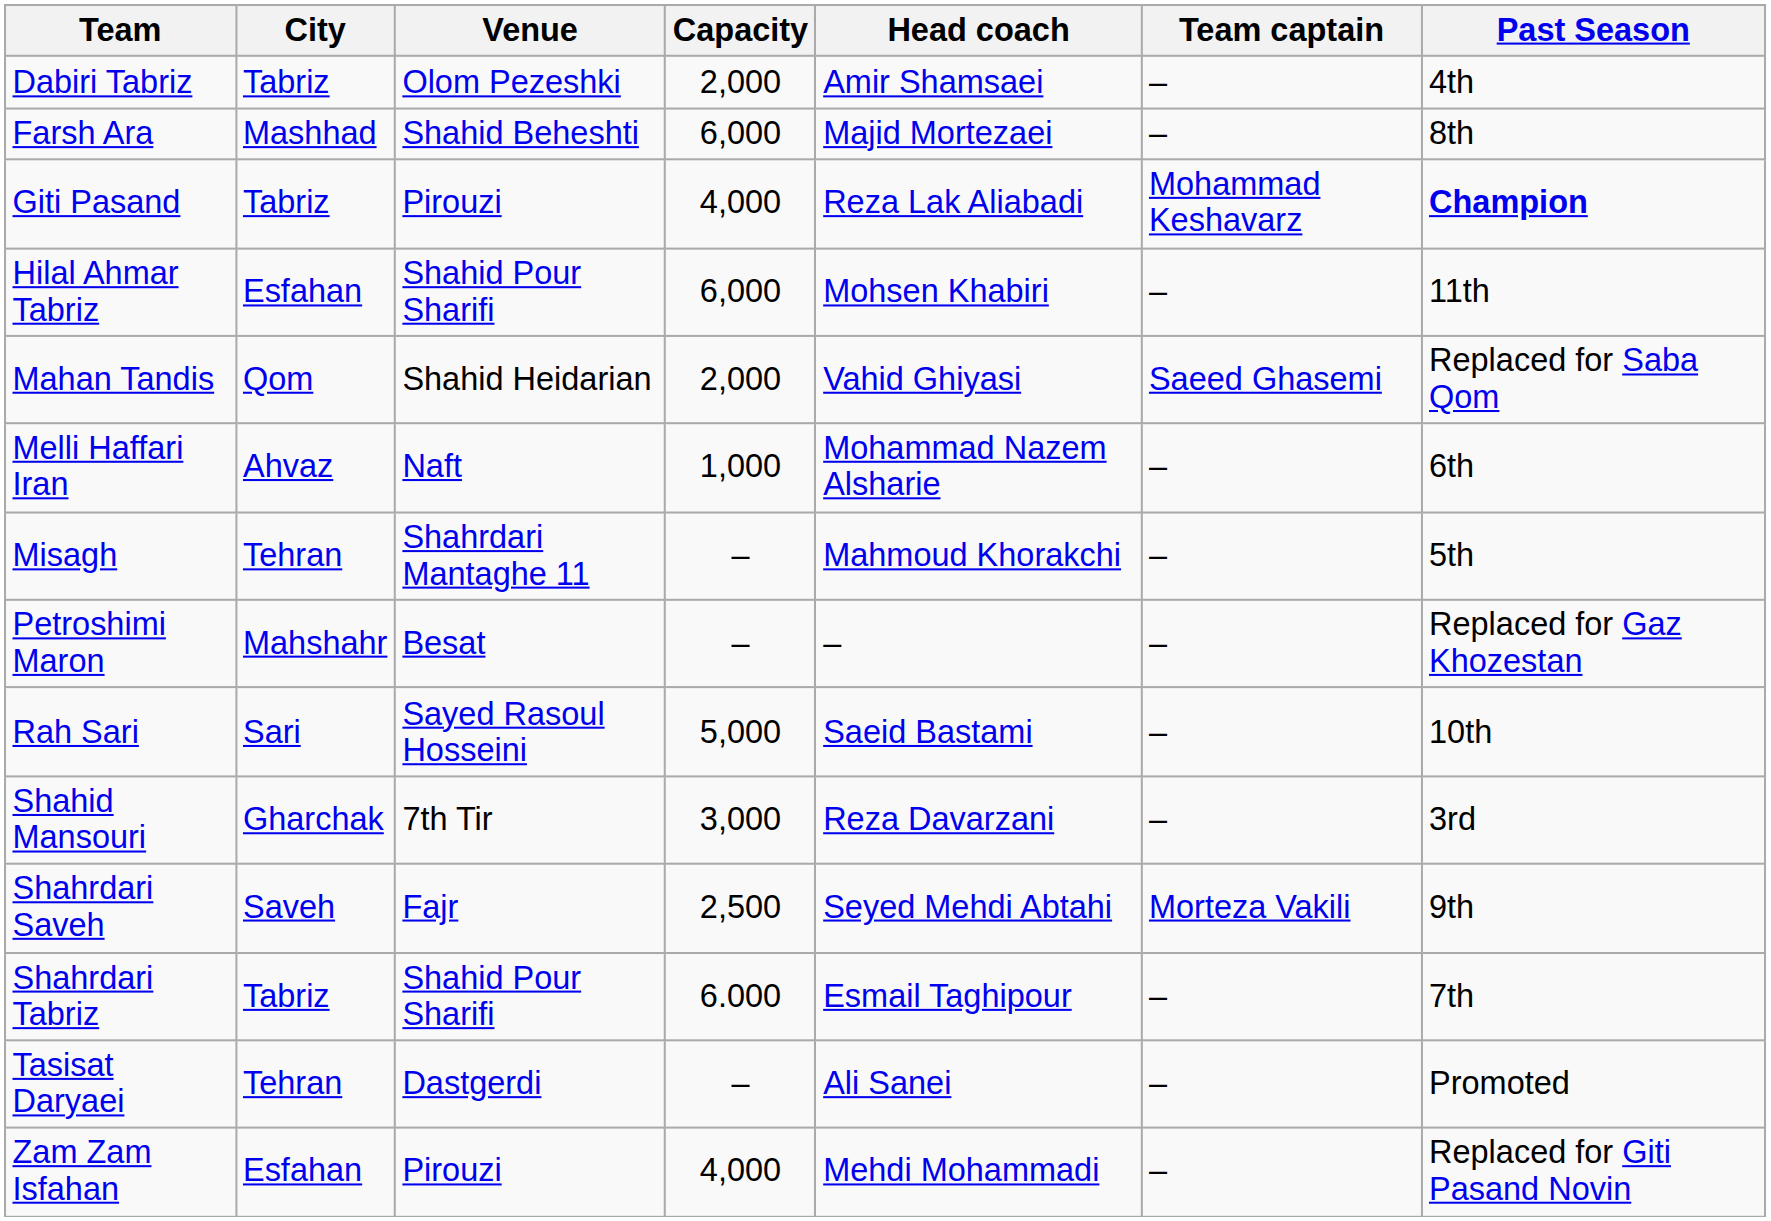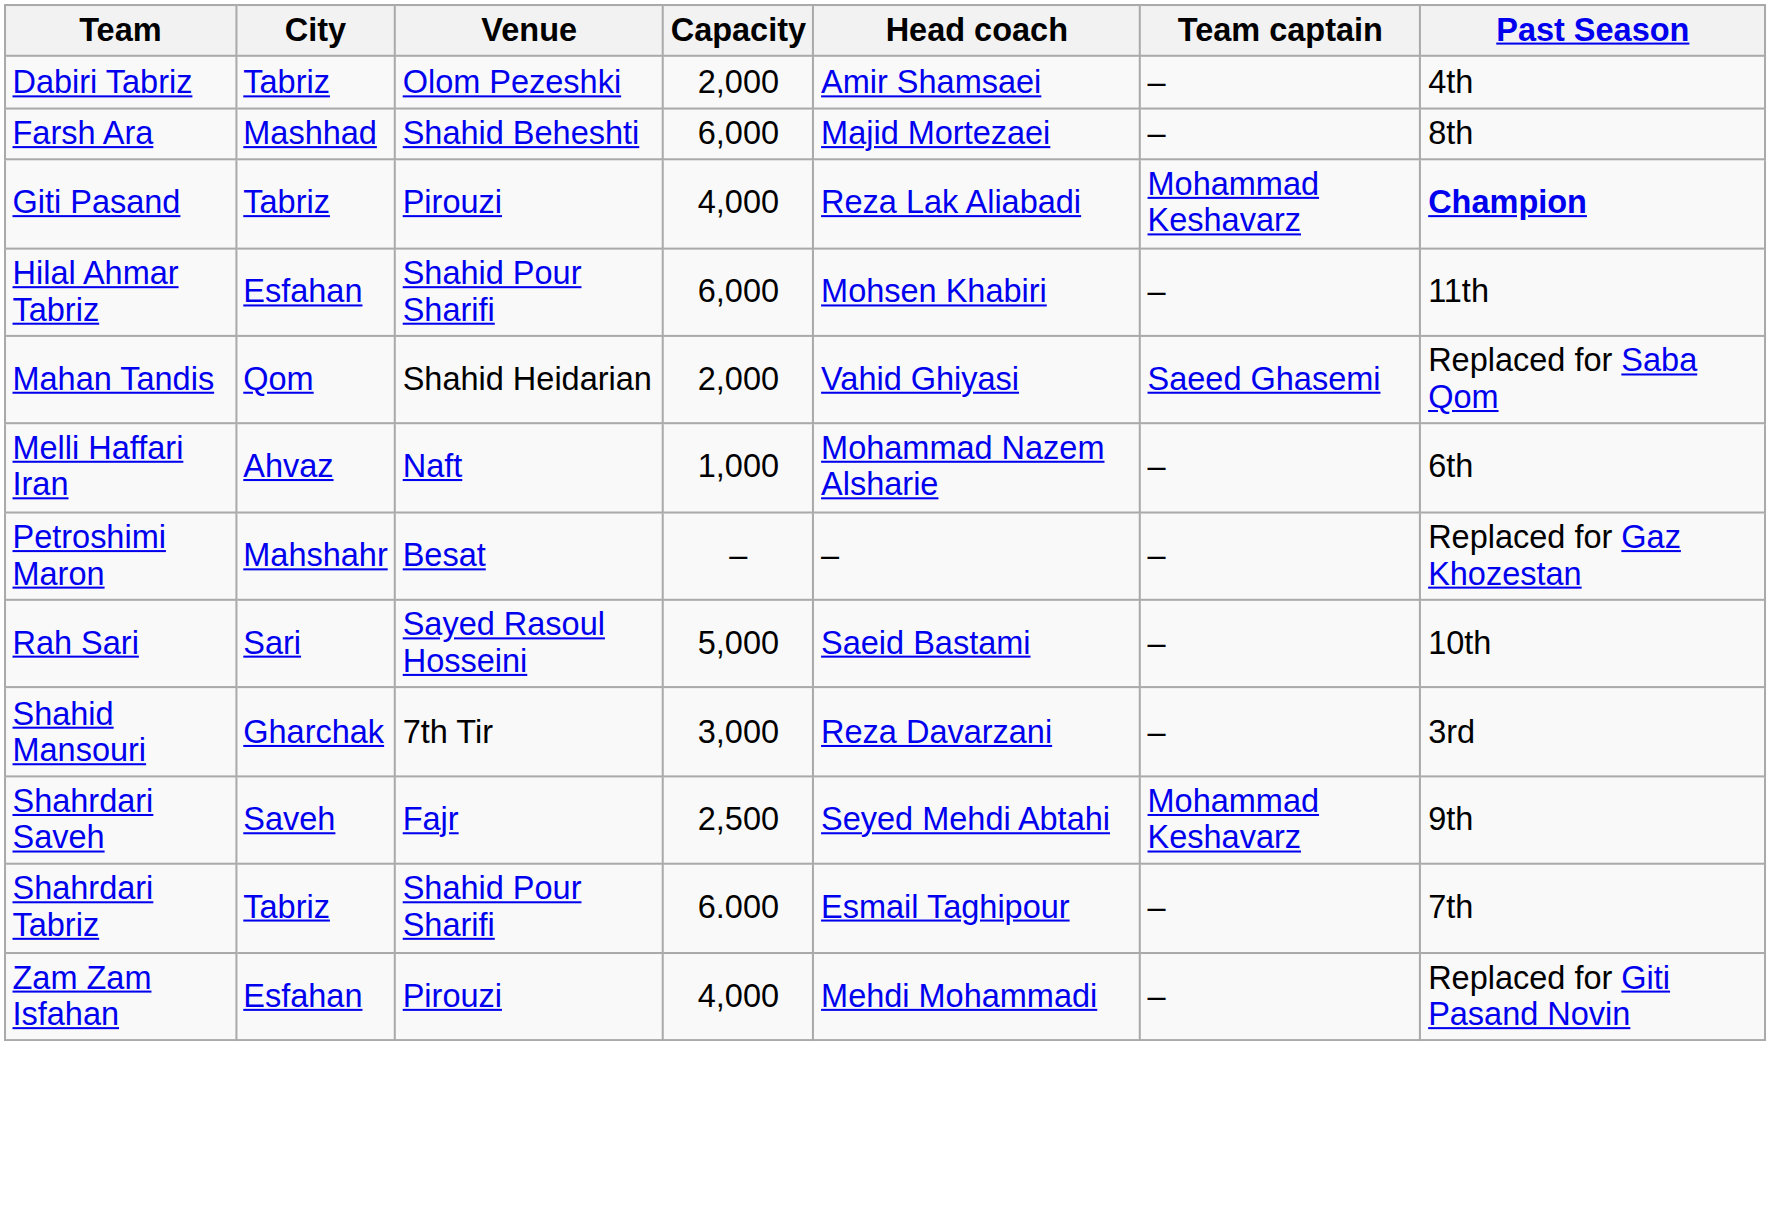 <table class="wikitable sortable">
 <tr>
 <th>Team</th>
 <th>City</th>
 <th>Venue</th>
 <th>Capacity</th>
 <th>Head coach</th>
 <th>Team captain</th>
 <th><a href='#'>Past Season</a></th>
 </tr>
 <tr>
 <td><a href='#'>Dabiri Tabriz</a></td>
 <td><a href='#'>Tabriz</a></td>
 <td><a href='#'>Olom Pezeshki</a></td>
 <td align="center">2,000</td>
 <td> <a href='#'>Amir Shamsaei</a></td>
 <td>–</td>
 <td>4th</td>
 </tr>
 <tr>
 <td><a href='#'>Farsh Ara</a></td>
 <td><a href='#'>Mashhad</a></td>
 <td><a href='#'>Shahid Beheshti</a></td>
 <td align="center">6,000</td>
 <td> <a href='#'>Majid Mortezaei</a></td>
 <td>–</td>
 <td>8th</td>
 </tr>
 <tr>
 <td><a href='#'>Giti Pasand</a></td>
 <td><a href='#'>Tabriz</a></td>
 <td><a href='#'>Pirouzi</a></td>
 <td align="center">4,000</td>
 <td> <a href='#'>Reza Lak Aliabadi</a></td>
 <td> <a href='#'>Mohammad Keshavarz</a></td>
 <td><strong><a href='#'>Champion</a></strong></td>
 </tr>
 <tr>
 <td><a href='#'>Hilal Ahmar Tabriz</a></td>
 <td><a href='#'>Esfahan</a></td>
 <td><a href='#'>Shahid Pour Sharifi</a></td>
 <td align="center">6,000</td>
 <td> <a href='#'>Mohsen Khabiri</a></td>
 <td>–</td>
 <td>11th</td>
 </tr>
 <tr>
 <td><a href='#'>Mahan Tandis</a></td>
 <td><a href='#'>Qom</a></td>
 <td>Shahid Heidarian</td>
 <td align="center">2,000</td>
 <td> <a href='#'>Vahid Ghiyasi</a></td>
 <td> <a href='#'>Saeed Ghasemi</a></td>
 <td>Replaced for <a href='#'>Saba Qom</a></td>
 </tr>
 <tr>
 <td><a href='#'>Melli Haffari Iran</a></td>
 <td><a href='#'>Ahvaz</a></td>
 <td><a href='#'>Naft</a></td>
 <td align="center">1,000</td>
 <td> <a href='#'>Mohammad Nazem Alsharie</a></td>
 <td>–</td>
 <td>6th</td>
 </tr>
 <tr>
-<td><a href='#'>Misagh</a></td>
-<td><a href='#'>Tehran</a></td>
-<td><a href='#'>Shahrdari Mantaghe 11</a></td>
-<td align="center">–</td>
-<td> <a href='#'>Mahmoud Khorakchi</a></td>
-<td>–</td>
-<td>5th</td>
-</tr>
-<tr>
 <td><a href='#'>Petroshimi Maron</a></td>
 <td><a href='#'>Mahshahr</a></td>
 <td><a href='#'>Besat</a></td>
 <td align="center">–</td>
 <td>–</td>
 <td>–</td>
 <td>Replaced for <a href='#'>Gaz Khozestan</a></td>
 </tr>
 <tr>
 <td><a href='#'>Rah Sari</a></td>
 <td><a href='#'>Sari</a></td>
 <td><a href='#'>Sayed Rasoul Hosseini</a></td>
 <td align="center">5,000</td>
 <td> <a href='#'>Saeid Bastami</a></td>
 <td>–</td>
 <td>10th</td>
 </tr>
 <tr>
 <td><a href='#'>Shahid Mansouri</a></td>
 <td><a href='#'>Gharchak</a></td>
 <td>7th Tir</td>
 <td align="center">3,000</td>
 <td> <a href='#'>Reza Davarzani</a></td>
 <td>–</td>
 <td>3rd</td>
 </tr>
 <tr>
 <td><a href='#'>Shahrdari Saveh</a></td>
 <td><a href='#'>Saveh</a></td>
 <td><a href='#'>Fajr</a></td>
 <td align="center">2,500</td>
 <td> <a href='#'>Seyed Mehdi Abtahi</a></td>
-<td> <a href='#'>Morteza Vakili</a></td>
+<td> <a href='#'>Mohammad Keshavarz</a></td>
 <td>9th</td>
 </tr>
 <tr>
 <td><a href='#'>Shahrdari Tabriz</a></td>
 <td><a href='#'>Tabriz</a></td>
 <td><a href='#'>Shahid Pour Sharifi</a></td>
 <td align="center">6.000</td>
 <td> <a href='#'>Esmail Taghipour</a></td>
 <td>–</td>
 <td>7th</td>
-</tr>
-<tr>
-<td><a href='#'>Tasisat Daryaei</a></td>
-<td><a href='#'>Tehran</a></td>
-<td><a href='#'>Dastgerdi</a></td>
-<td align="center">–</td>
-<td> <a href='#'>Ali Sanei</a></td>
-<td>–</td>
-<td>Promoted</td>
 </tr>
 <tr>
 <td><a href='#'>Zam Zam Isfahan</a></td>
 <td><a href='#'>Esfahan</a></td>
 <td><a href='#'>Pirouzi</a></td>
 <td align="center">4,000</td>
 <td> <a href='#'>Mehdi Mohammadi</a></td>
 <td>–</td>
 <td>Replaced for <a href='#'>Giti Pasand Novin</a></td>
 </tr>
 <tr>
 </tr>
 </table>
